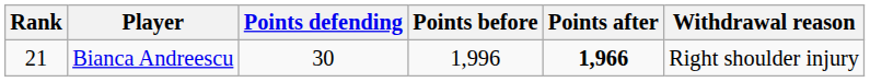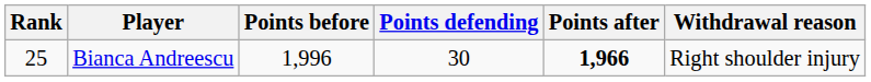 <table class="wikitable">
 <tr>
 <th>Rank</th>
 <th>Player</th>
+<th>Points before</th>
 <th><a href='#'>Points defending</a></th>
-<th>Points before</th>
 <th>Points after</th>
 <th>Withdrawal reason</th>
 </tr>
 <tr>
-<td style="text-align:center;">21</td>
+<td style="text-align:center;">25</td>
 <td style="text-align:left;" data-sort-value=> <a href='#'>Bianca Andreescu</a></td>
+<td style="text-align:center;">1,996</td>
 <td style="text-align:center;">30</td>
-<td style="text-align:center;">1,996</td>
 <td style="text-align:center;"><strong>1,966</strong></td>
 <td>Right shoulder injury</td>
 </tr>
 </table>
